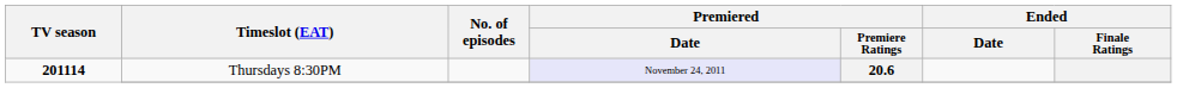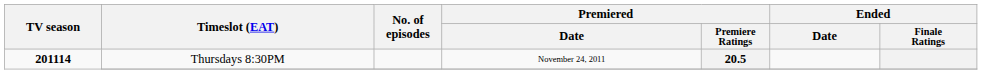 <table class="wikitable plainrowheaders" style="text-align:center; width:100%;">
 <tr>
 <th scope="col" style="width:10%;" rowspan="2">TV season</th>
 <th scope="col" style="width:28%;" rowspan="2">Timeslot (<a href='#'>EAT</a>)</th>
 <th scope="col" style="width:7%;" rowspan="2">No. of<br>episodes</th>
 <th scope="col" colspan=2>Premiered</th>
 <th scope="col" colspan=2>Ended</th>
 </tr>
 <tr>
 <th scope="col">Date</th>
 <th scope="col" span style="width:7%; font-size:smaller; line-height:100%;">Premiere<br>Ratings</th>
 <th scope="col">Date</th>
 <th scope="col" span style="width:10%; font-size:smaller; line-height:100%;">Finale<br>Ratings</th>
 </tr>
 <tr>
 <th rowspan=2 style="background:#F9F9F9;text-align:center"><strong>201114</strong></th>
 <td>Thursdays 8:30PM</td>
 <td></td>
-<td style="background: lavender; font-size:11px;line-height:110%">November 24, 2011</td>
-<th>20.6</th>
+<td style="font-size:11px;line-height:110%">November 24, 2011</td>
+<th>20.5</th>
 <td style="font-size:11px;line-height:110%"></td>
 <th></th>
 </tr>
 <tr>
 </tr>
 </table>
